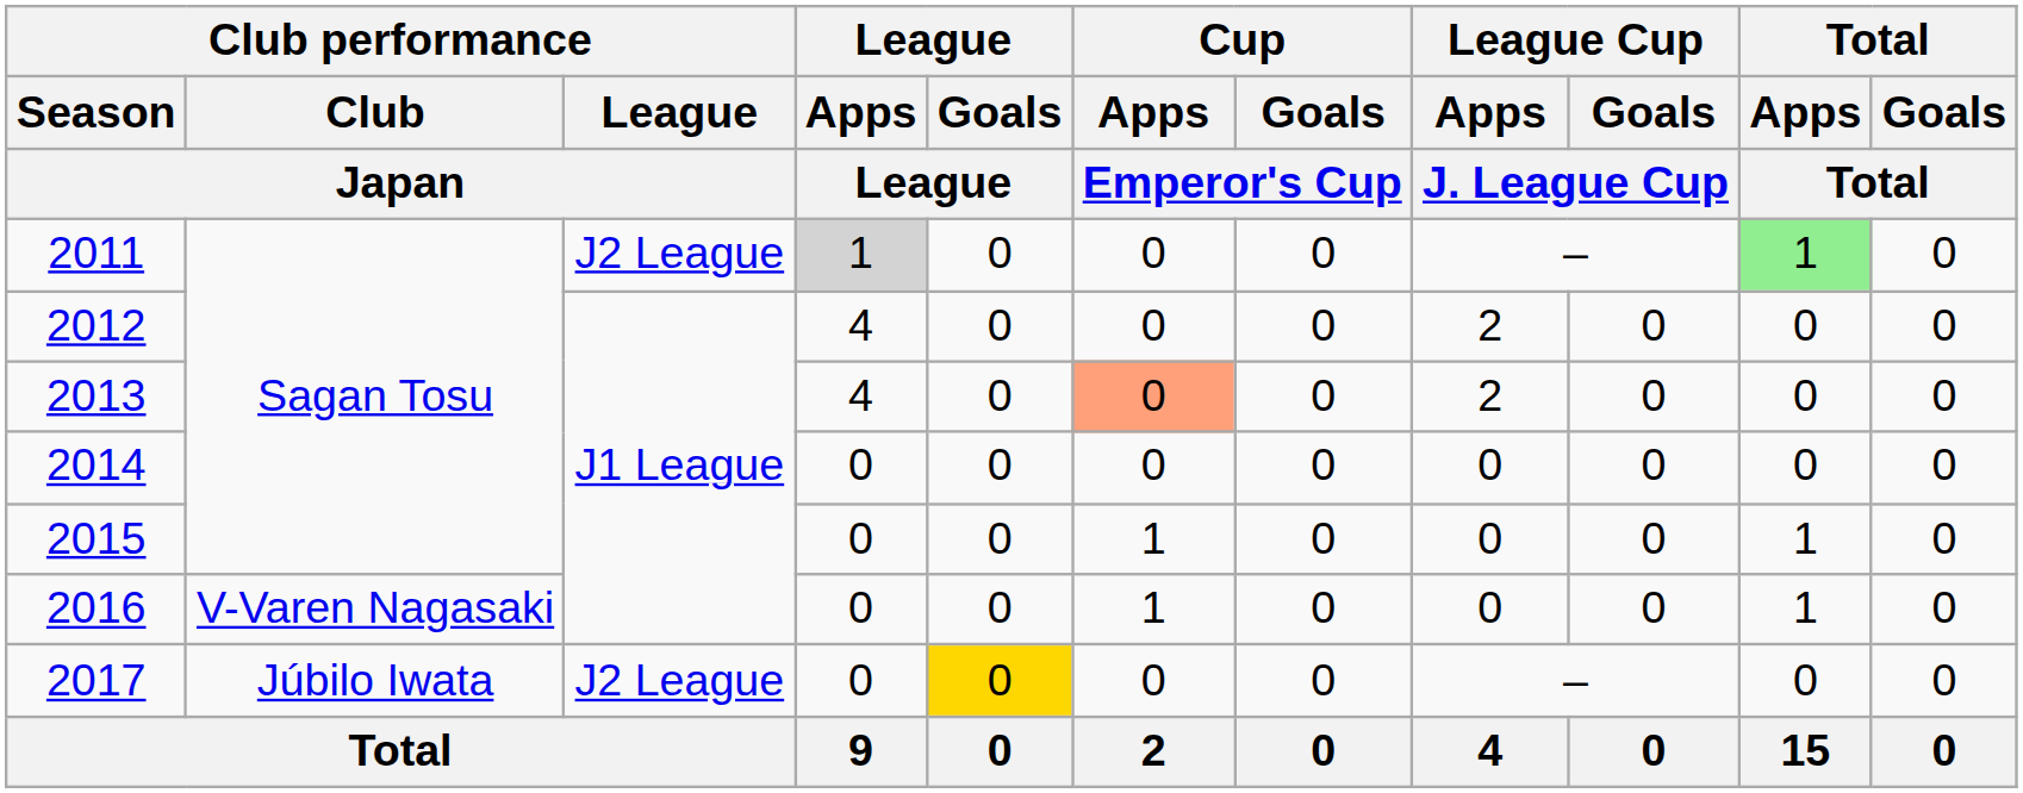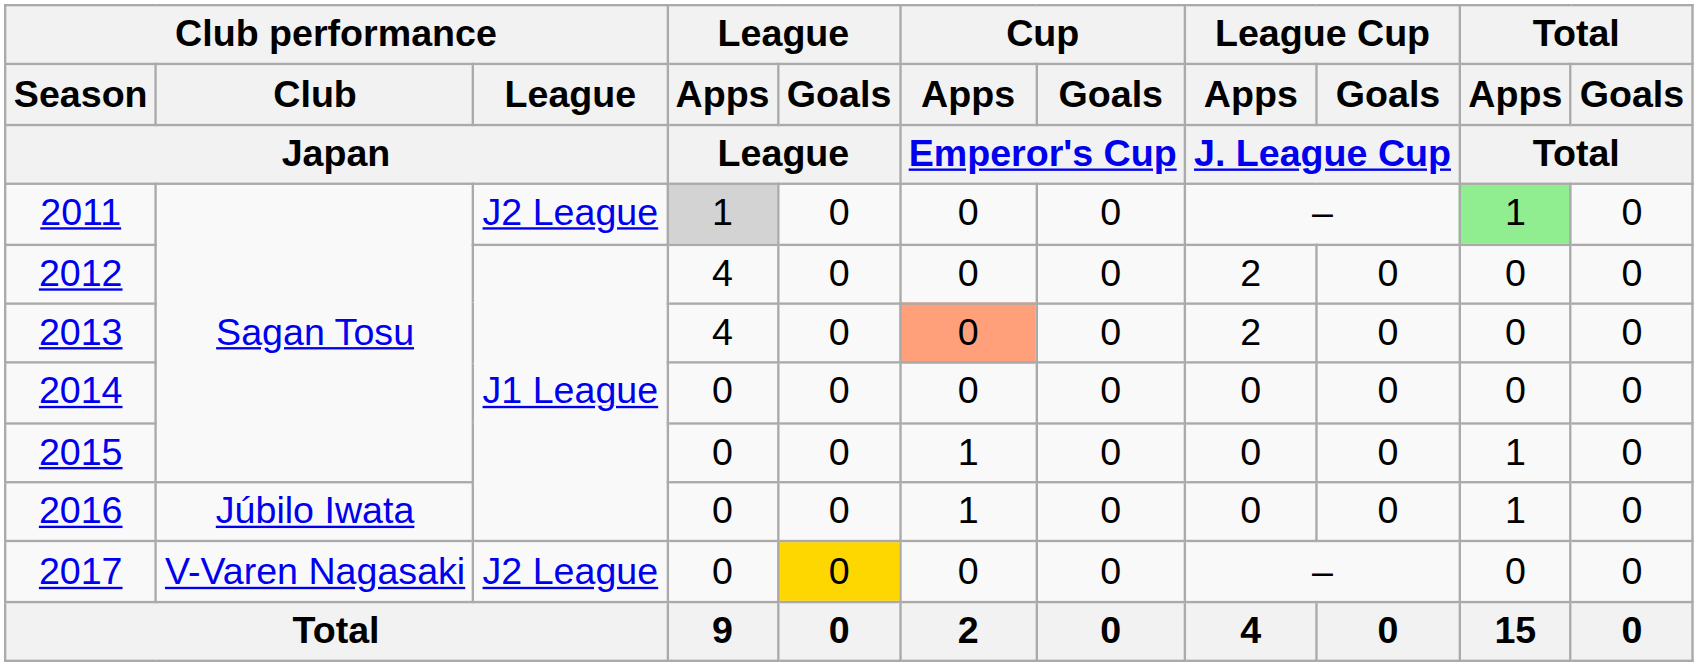 <table class="wikitable" style="text-align:center;">
 <tr>
 <th colspan=3>Club performance</th>
 <th colspan=2>League</th>
 <th colspan=2>Cup</th>
 <th colspan=2>League Cup</th>
 <th colspan=2>Total</th>
 </tr>
 <tr>
 <th>Season</th>
 <th>Club</th>
 <th>League</th>
 <th>Apps</th>
 <th>Goals</th>
 <th>Apps</th>
 <th>Goals</th>
 <th>Apps</th>
 <th>Goals</th>
 <th>Apps</th>
 <th>Goals</th>
 </tr>
 <tr>
 <th colspan=3>Japan</th>
 <th colspan=2>League</th>
 <th colspan=2><a href='#'>Emperor's Cup</a></th>
 <th colspan=2><a href='#'>J. League Cup</a></th>
 <th colspan=2>Total</th>
 </tr>
 <tr>
 <td><a href='#'>2011</a></td>
 <td rowspan="5"><a href='#'>Sagan Tosu</a></td>
 <td><a href='#'>J2 League</a></td>
 <td style="background: lightgrey;">1</td>
 <td>0</td>
 <td>0</td>
 <td>0</td>
 <td colspan="2">–</td>
 <td style="background: lightgreen;">1</td>
 <td>0</td>
 </tr>
 <tr>
 <td><a href='#'>2012</a></td>
 <td rowspan="5"><a href='#'>J1 League</a></td>
 <td>4</td>
 <td>0</td>
 <td>0</td>
 <td>0</td>
 <td>2</td>
 <td>0</td>
 <td>0</td>
 <td>0</td>
 </tr>
 <tr>
 <td><a href='#'>2013</a></td>
 <td>4</td>
 <td>0</td>
 <td style="background: lightsalmon;">0</td>
 <td>0</td>
 <td>2</td>
 <td>0</td>
 <td>0</td>
 <td>0</td>
 </tr>
 <tr>
 <td><a href='#'>2014</a></td>
 <td>0</td>
 <td>0</td>
 <td>0</td>
 <td>0</td>
 <td>0</td>
 <td>0</td>
 <td>0</td>
 <td>0</td>
 </tr>
 <tr>
 <td><a href='#'>2015</a></td>
 <td>0</td>
 <td>0</td>
 <td>1</td>
 <td>0</td>
 <td>0</td>
 <td>0</td>
 <td>1</td>
 <td>0</td>
 </tr>
 <tr>
 <td><a href='#'>2016</a></td>
-<td rowspan="1"><a href='#'>V-Varen Nagasaki</a></td>
+<td><a href='#'>Júbilo Iwata</a></td>
 <td>0</td>
 <td>0</td>
 <td>1</td>
 <td>0</td>
 <td>0</td>
 <td>0</td>
 <td>1</td>
 <td>0</td>
 </tr>
 <tr>
 <td><a href='#'>2017</a></td>
-<td><a href='#'>Júbilo Iwata</a></td>
+<td rowspan="1"><a href='#'>V-Varen Nagasaki</a></td>
 <td><a href='#'>J2 League</a></td>
 <td>0</td>
 <td style="background: gold;">0</td>
 <td>0</td>
 <td>0</td>
 <td colspan="2">–</td>
 <td>0</td>
 <td>0</td>
 </tr>
 <tr>
 <th colspan=3>Total</th>
 <th>9</th>
 <th>0</th>
 <th>2</th>
 <th>0</th>
 <th>4</th>
 <th>0</th>
 <th>15</th>
 <th>0</th>
 </tr>
 </table>
